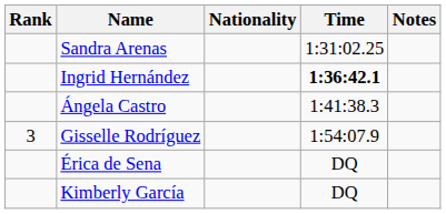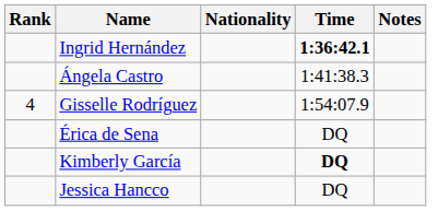 <table class="wikitable sortable" style="text-align:center">
 <tr>
 <th>Rank</th>
 <th>Name</th>
 <th>Nationality</th>
 <th>Time</th>
 <th>Notes</th>
-</tr>
-<tr>
-<td align=center></td>
-<td align=left><a href='#'>Sandra Arenas</a></td>
-<td align=left></td>
-<td>1:31:02.25</td>
-<td><strong></strong></td>
 </tr>
 <tr>
 <td align=center></td>
 <td align=left><a href='#'>Ingrid Hernández</a></td>
 <td align=left></td>
 <td><strong>1:36:42.1</strong></td>
 <td></td>
 </tr>
 <tr>
 <td align=center></td>
 <td align=left><a href='#'>Ángela Castro</a></td>
 <td align=left></td>
 <td>1:41:38.3</td>
 <td></td>
 </tr>
 <tr>
-<td align=center>3</td>
+<td align=center>4</td>
 <td align=left><a href='#'>Gisselle Rodríguez</a></td>
 <td align=left></td>
 <td>1:54:07.9</td>
 <td></td>
 </tr>
 <tr>
 <td align=center></td>
 <td align=left><a href='#'>Érica de Sena</a></td>
 <td align=left></td>
 <td>DQ</td>
 <td></td>
 </tr>
 <tr>
 <td align=center></td>
 <td align=left><a href='#'>Kimberly García</a></td>
 <td align=left></td>
+<td><strong>DQ</strong></td>
+<td></td>
+</tr>
+<tr>
+<td align=center></td>
+<td align=left><a href='#'>Jessica Hancco</a></td>
+<td align=left></td>
 <td>DQ</td>
 <td></td>
 </tr>
 </table>
